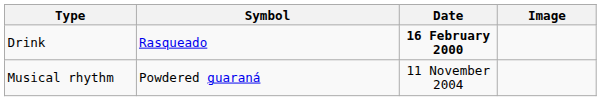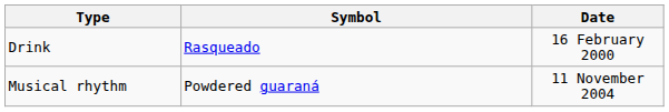 <table class="wikitable">
 <tr>
 <th width="20%">Type</th>
 <th width="40%">Symbol</th>
 <th width="15%">Date</th>
-<th width="15%">Image</th>
 </tr>
 <tr>
 <td>Drink</td>
 <td><a href='#'>Rasqueado</a></td>
-<td align="center"><strong>16 February 2000</strong></td>
-<td></td>
+<td align="center">16 February 2000</td>
 </tr>
 <tr>
 <td>Musical rhythm</td>
 <td>Powdered <a href='#'>guaraná</a></td>
 <td align="center">11 November 2004</td>
-<td></td>
 </tr>
 </table>
